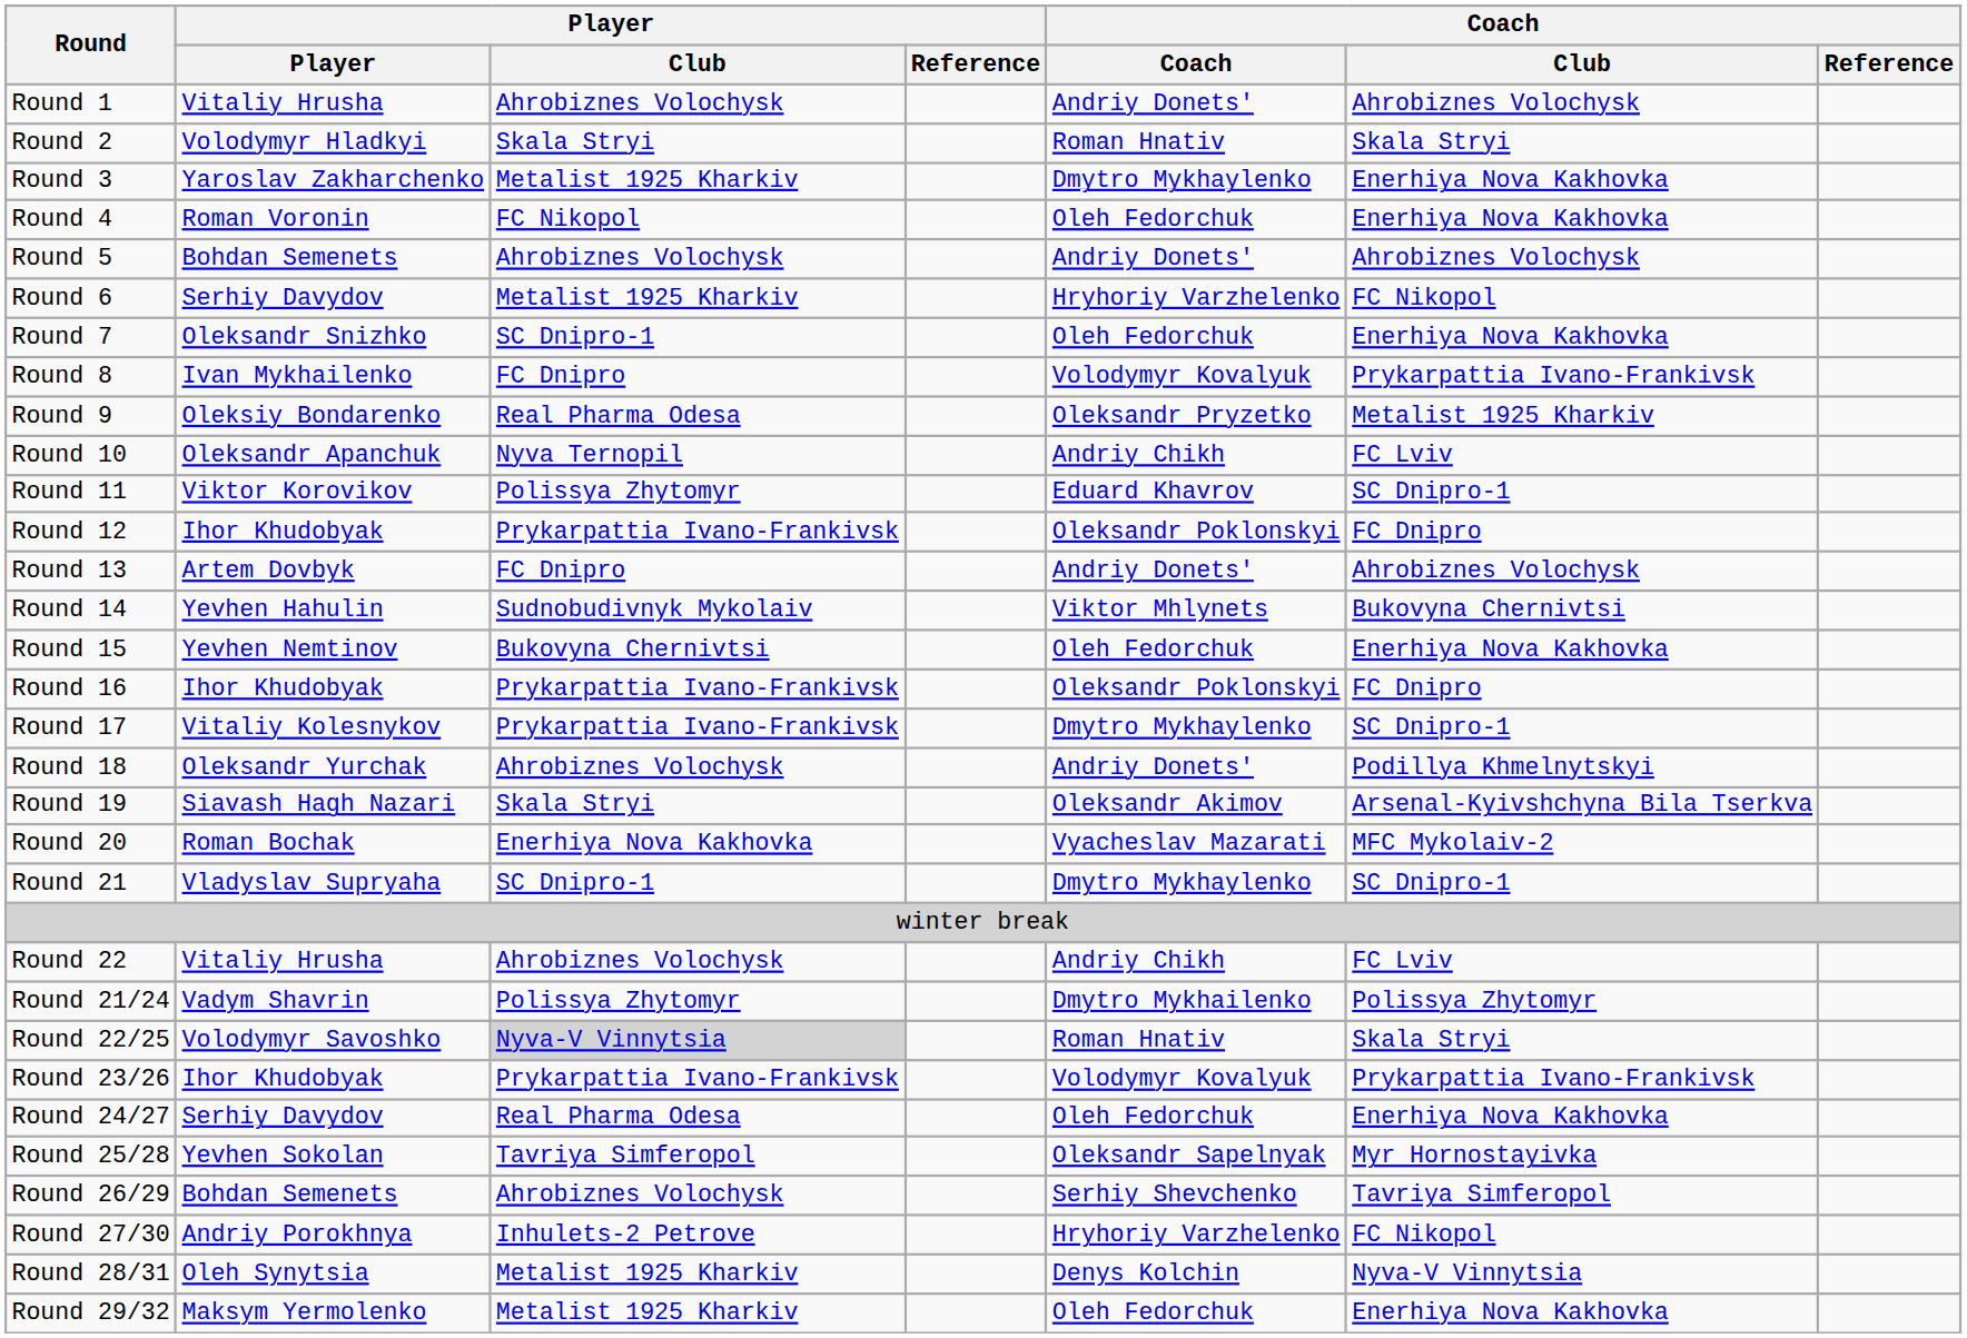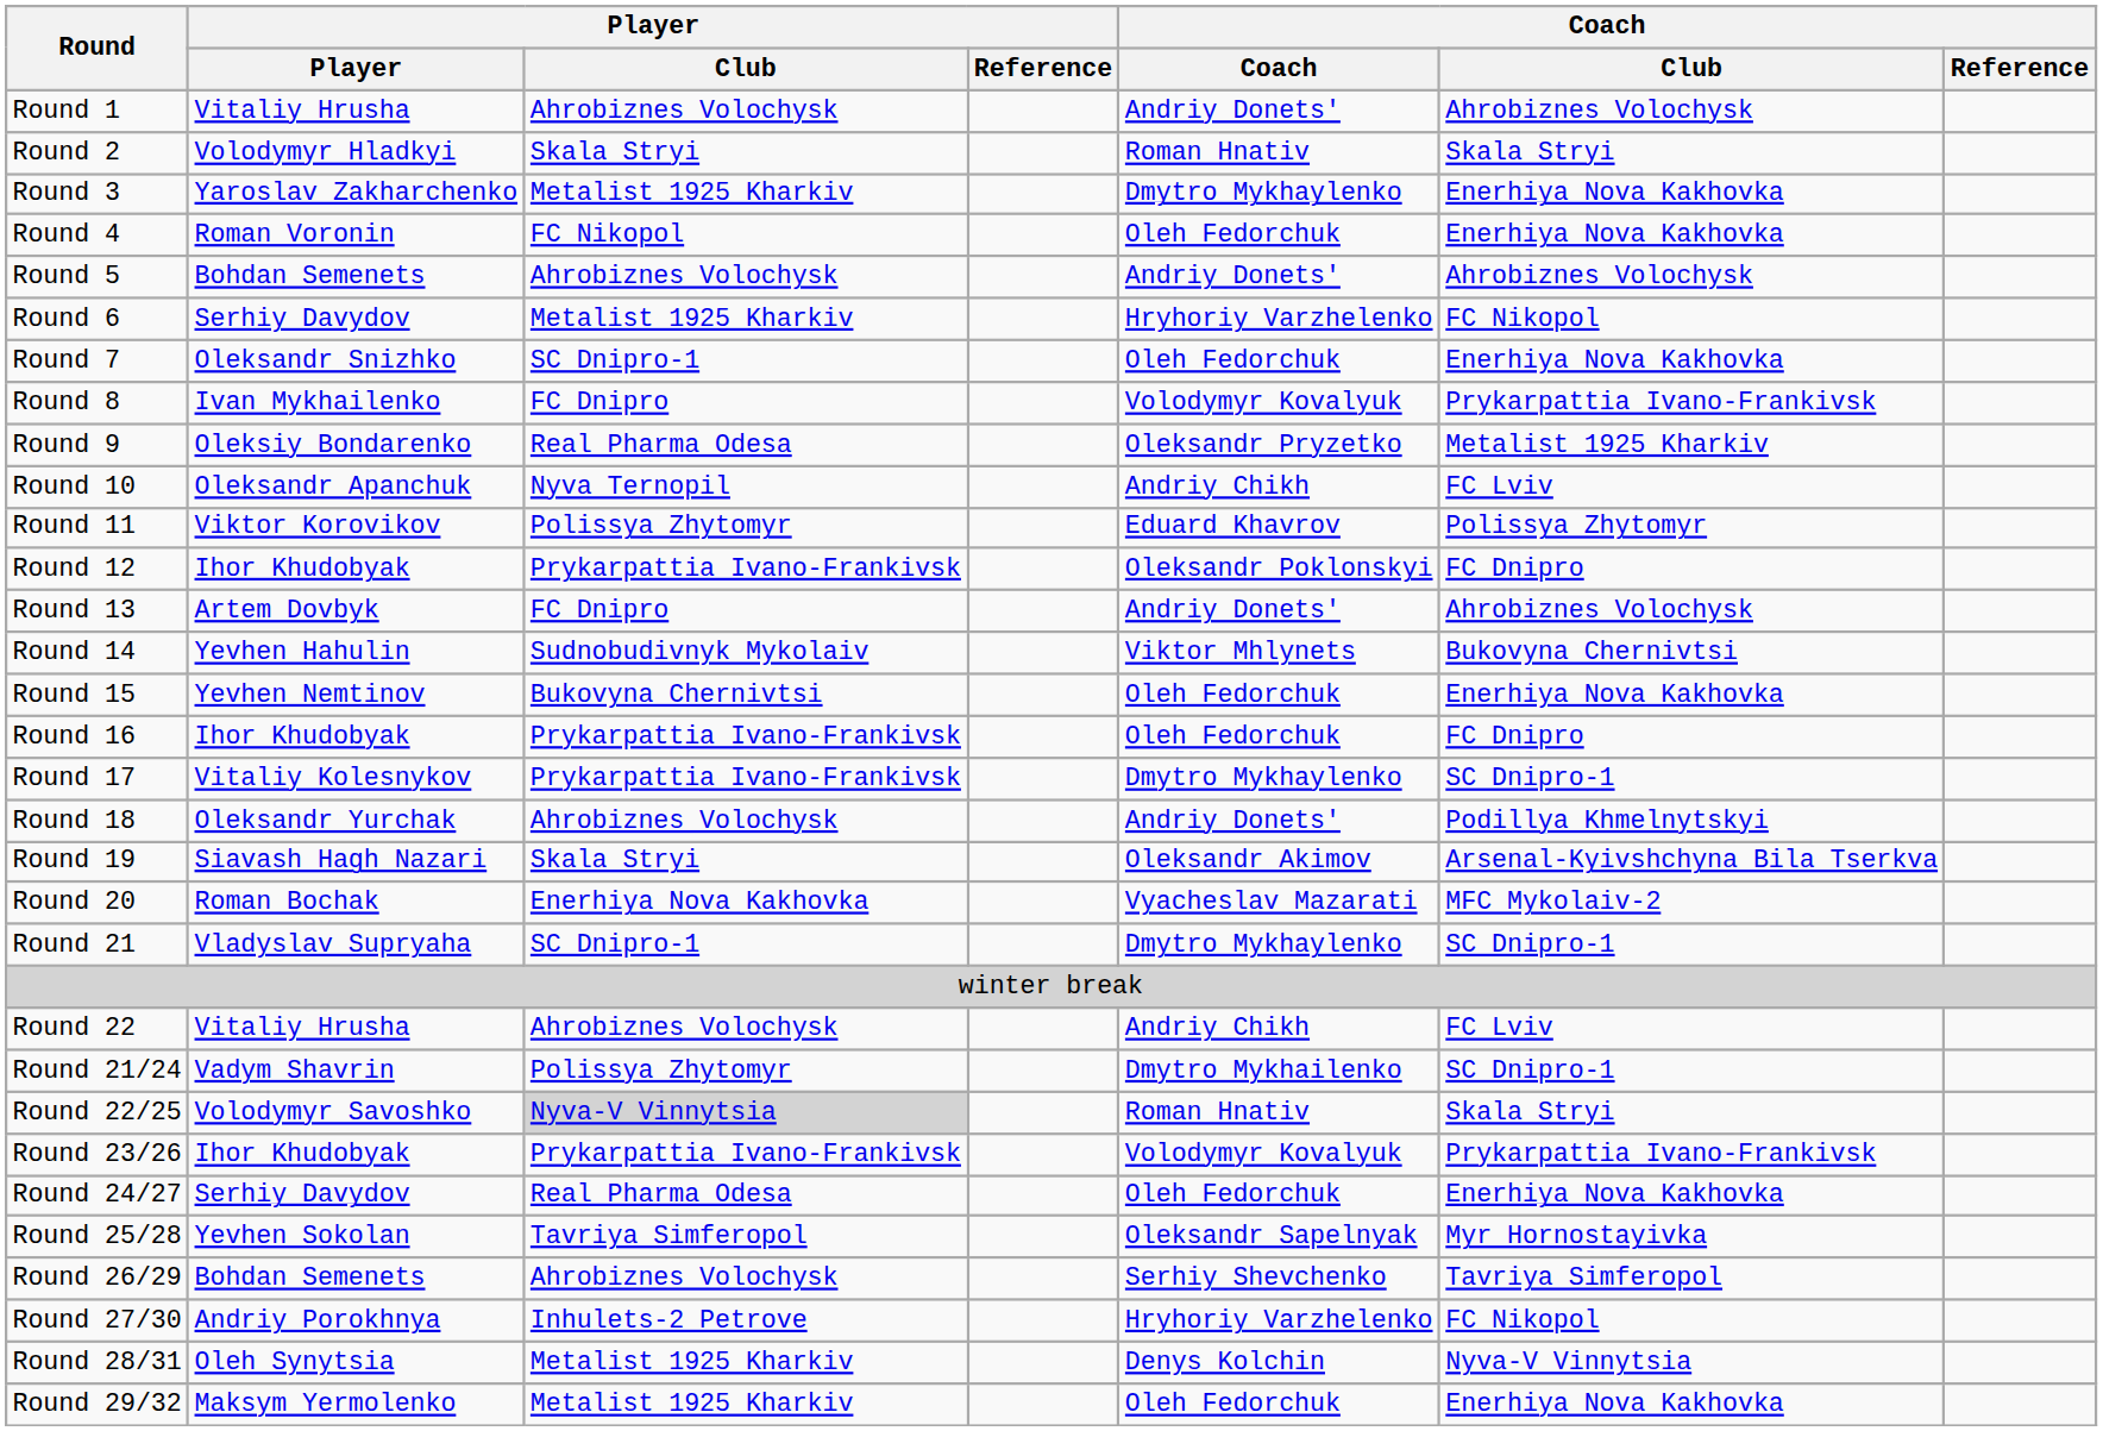 <table class="wikitable collapsible autocollapse" style="text-align:left; font-size:75%">
 <tr>
 <th rowspan="2">Round</th>
 <th colspan="3">Player</th>
 <th colspan="3">Coach</th>
 </tr>
 <tr>
 <th>Player</th>
 <th>Club</th>
 <th>Reference</th>
 <th>Coach</th>
 <th>Club</th>
 <th>Reference</th>
 </tr>
 <tr>
 <td>Round 1</td>
 <td> <a href='#'>Vitaliy Hrusha</a></td>
 <td><a href='#'>Ahrobiznes Volochysk</a></td>
 <td align=center></td>
 <td> <a href='#'>Andriy Donets'</a></td>
 <td><a href='#'>Ahrobiznes Volochysk</a></td>
 <td align=center></td>
 </tr>
 <tr>
 <td>Round 2</td>
 <td> <a href='#'>Volodymyr Hladkyi</a></td>
 <td><a href='#'>Skala Stryi</a></td>
 <td align=center></td>
 <td> <a href='#'>Roman Hnativ</a></td>
 <td><a href='#'>Skala Stryi</a></td>
 <td align=center></td>
 </tr>
 <tr>
 <td>Round 3</td>
 <td> <a href='#'>Yaroslav Zakharchenko</a></td>
 <td><a href='#'>Metalist 1925 Kharkiv</a></td>
 <td align=center></td>
 <td> <a href='#'>Dmytro Mykhaylenko</a></td>
 <td><a href='#'>Enerhiya Nova Kakhovka</a></td>
 <td align=center></td>
 </tr>
 <tr>
 <td>Round 4</td>
 <td> <a href='#'>Roman Voronin</a></td>
 <td><a href='#'>FC Nikopol</a></td>
 <td align=center></td>
 <td> <a href='#'>Oleh Fedorchuk</a></td>
 <td><a href='#'>Enerhiya Nova Kakhovka</a></td>
 <td align=center></td>
 </tr>
 <tr>
 <td>Round 5</td>
 <td> <a href='#'>Bohdan Semenets</a></td>
 <td><a href='#'>Ahrobiznes Volochysk</a></td>
 <td align=center></td>
 <td> <a href='#'>Andriy Donets'</a></td>
 <td><a href='#'>Ahrobiznes Volochysk</a></td>
 <td align=center></td>
 </tr>
 <tr>
 <td>Round 6</td>
 <td> <a href='#'>Serhiy Davydov</a></td>
 <td><a href='#'>Metalist 1925 Kharkiv</a></td>
 <td align=center></td>
 <td> <a href='#'>Hryhoriy Varzhelenko</a></td>
 <td><a href='#'>FC Nikopol</a></td>
 <td align=center></td>
 </tr>
 <tr>
 <td>Round 7</td>
 <td> <a href='#'>Oleksandr Snizhko</a></td>
 <td><a href='#'>SC Dnipro-1</a></td>
 <td align=center></td>
 <td> <a href='#'>Oleh Fedorchuk</a></td>
 <td><a href='#'>Enerhiya Nova Kakhovka</a></td>
 <td align=center></td>
 </tr>
 <tr>
 <td>Round 8</td>
 <td> <a href='#'>Ivan Mykhailenko</a></td>
 <td><a href='#'>FC Dnipro</a></td>
 <td align=center></td>
 <td> <a href='#'>Volodymyr Kovalyuk</a></td>
 <td><a href='#'>Prykarpattia Ivano-Frankivsk</a></td>
 <td align=center></td>
 </tr>
 <tr>
 <td>Round 9</td>
 <td> <a href='#'>Oleksiy Bondarenko</a></td>
 <td><a href='#'>Real Pharma Odesa</a></td>
 <td align=center></td>
 <td> <a href='#'>Oleksandr Pryzetko</a></td>
 <td><a href='#'>Metalist 1925 Kharkiv</a></td>
 <td align=center></td>
 </tr>
 <tr>
 <td>Round 10</td>
 <td> <a href='#'>Oleksandr Apanchuk</a></td>
 <td><a href='#'>Nyva Ternopil</a></td>
 <td align=center></td>
 <td> <a href='#'>Andriy Chikh</a></td>
 <td><a href='#'>FC Lviv</a></td>
 <td align=center></td>
 </tr>
 <tr>
 <td>Round 11</td>
 <td> <a href='#'>Viktor Korovikov</a></td>
 <td><a href='#'>Polissya Zhytomyr</a></td>
 <td align=center></td>
 <td> <a href='#'>Eduard Khavrov</a></td>
-<td><a href='#'>SC Dnipro-1</a></td>
+<td><a href='#'>Polissya Zhytomyr</a></td>
 <td align=center></td>
 </tr>
 <tr>
 <td>Round 12</td>
 <td> <a href='#'>Ihor Khudobyak</a></td>
 <td><a href='#'>Prykarpattia Ivano-Frankivsk</a></td>
 <td align=center></td>
 <td> <a href='#'>Oleksandr Poklonskyi</a></td>
 <td><a href='#'>FC Dnipro</a></td>
 <td align=center></td>
 </tr>
 <tr>
 <td>Round 13</td>
 <td> <a href='#'>Artem Dovbyk</a></td>
 <td><a href='#'>FC Dnipro</a></td>
 <td align=center></td>
 <td> <a href='#'>Andriy Donets'</a></td>
 <td><a href='#'>Ahrobiznes Volochysk</a></td>
 <td align=center></td>
 </tr>
 <tr>
 <td>Round 14</td>
 <td> <a href='#'>Yevhen Hahulin</a></td>
 <td><a href='#'>Sudnobudivnyk Mykolaiv</a></td>
 <td align=center></td>
 <td> <a href='#'>Viktor Mhlynets</a></td>
 <td><a href='#'>Bukovyna Chernivtsi</a></td>
 <td align=center></td>
 </tr>
 <tr>
 <td>Round 15</td>
 <td> <a href='#'>Yevhen Nemtinov</a></td>
 <td><a href='#'>Bukovyna Chernivtsi</a></td>
 <td align=center></td>
 <td> <a href='#'>Oleh Fedorchuk</a></td>
 <td><a href='#'>Enerhiya Nova Kakhovka</a></td>
 <td align=center></td>
 </tr>
 <tr>
 <td>Round 16</td>
 <td> <a href='#'>Ihor Khudobyak</a></td>
 <td><a href='#'>Prykarpattia Ivano-Frankivsk</a></td>
 <td align=center></td>
-<td> <a href='#'>Oleksandr Poklonskyi</a></td>
+<td> <a href='#'>Oleh Fedorchuk</a></td>
 <td><a href='#'>FC Dnipro</a></td>
 <td align=center></td>
 </tr>
 <tr>
 <td>Round 17</td>
 <td> <a href='#'>Vitaliy Kolesnykov</a></td>
 <td><a href='#'>Prykarpattia Ivano-Frankivsk</a></td>
 <td align=center></td>
 <td> <a href='#'>Dmytro Mykhaylenko</a></td>
 <td><a href='#'>SC Dnipro-1</a></td>
 <td align=center></td>
 </tr>
 <tr>
 <td>Round 18</td>
 <td> <a href='#'>Oleksandr Yurchak</a></td>
 <td><a href='#'>Ahrobiznes Volochysk</a></td>
 <td align=center></td>
 <td> <a href='#'>Andriy Donets'</a></td>
 <td><a href='#'>Podillya Khmelnytskyi</a></td>
 <td align=center></td>
 </tr>
 <tr>
 <td>Round 19</td>
 <td> <a href='#'>Siavash Hagh Nazari</a></td>
 <td><a href='#'>Skala Stryi</a></td>
 <td align=center></td>
 <td> <a href='#'>Oleksandr Akimov</a></td>
 <td><a href='#'>Arsenal-Kyivshchyna Bila Tserkva</a></td>
 <td align=center></td>
 </tr>
 <tr>
 <td>Round 20</td>
 <td> <a href='#'>Roman Bochak</a></td>
 <td><a href='#'>Enerhiya Nova Kakhovka</a></td>
 <td align=center></td>
 <td> <a href='#'>Vyacheslav Mazarati</a></td>
 <td><a href='#'>MFC Mykolaiv-2</a></td>
 <td align=center></td>
 </tr>
 <tr>
 <td>Round 21</td>
 <td> <a href='#'>Vladyslav Supryaha</a></td>
 <td><a href='#'>SC Dnipro-1</a></td>
 <td align=center></td>
 <td> <a href='#'>Dmytro Mykhaylenko</a></td>
 <td><a href='#'>SC Dnipro-1</a></td>
 <td align=center></td>
 </tr>
 <tr>
 <td colspan=7 align=center bgcolor=lightgrey>winter break</td>
 </tr>
 <tr>
 <td>Round 22</td>
 <td> <a href='#'>Vitaliy Hrusha</a></td>
 <td><a href='#'>Ahrobiznes Volochysk</a></td>
 <td align=center></td>
 <td> <a href='#'>Andriy Chikh</a></td>
 <td><a href='#'>FC Lviv</a></td>
 <td align=center></td>
 </tr>
 <tr>
 <td>Round 21/24</td>
 <td> <a href='#'>Vadym Shavrin</a></td>
 <td><a href='#'>Polissya Zhytomyr</a></td>
 <td align=center></td>
 <td> <a href='#'>Dmytro Mykhailenko</a></td>
-<td><a href='#'>Polissya Zhytomyr</a></td>
+<td><a href='#'>SC Dnipro-1</a></td>
 <td align=center></td>
 </tr>
 <tr>
 <td>Round 22/25</td>
 <td> <a href='#'>Volodymyr Savoshko</a></td>
 <td style="background: lightgrey;"><a href='#'>Nyva-V Vinnytsia</a></td>
 <td align=center></td>
 <td> <a href='#'>Roman Hnativ</a></td>
 <td><a href='#'>Skala Stryi</a></td>
 <td align=center></td>
 </tr>
 <tr>
 <td>Round 23/26</td>
 <td> <a href='#'>Ihor Khudobyak</a></td>
 <td><a href='#'>Prykarpattia Ivano-Frankivsk</a></td>
 <td align=center></td>
 <td> <a href='#'>Volodymyr Kovalyuk</a></td>
 <td><a href='#'>Prykarpattia Ivano-Frankivsk</a></td>
 <td align=center></td>
 </tr>
 <tr>
 <td>Round 24/27</td>
 <td> <a href='#'>Serhiy Davydov</a></td>
 <td><a href='#'>Real Pharma Odesa</a></td>
 <td align=center></td>
 <td> <a href='#'>Oleh Fedorchuk</a></td>
 <td><a href='#'>Enerhiya Nova Kakhovka</a></td>
 <td align=center></td>
 </tr>
 <tr>
 <td>Round 25/28</td>
 <td> <a href='#'>Yevhen Sokolan</a></td>
 <td><a href='#'>Tavriya Simferopol</a></td>
 <td align=center></td>
 <td> <a href='#'>Oleksandr Sapelnyak</a></td>
 <td><a href='#'>Myr Hornostayivka</a></td>
 <td align=center></td>
 </tr>
 <tr>
 <td>Round 26/29</td>
 <td> <a href='#'>Bohdan Semenets</a></td>
 <td><a href='#'>Ahrobiznes Volochysk</a></td>
 <td align=center></td>
 <td> <a href='#'>Serhiy Shevchenko</a></td>
 <td><a href='#'>Tavriya Simferopol</a></td>
 <td align=center></td>
 </tr>
 <tr>
 <td>Round 27/30</td>
 <td> <a href='#'>Andriy Porokhnya</a></td>
 <td><a href='#'>Inhulets-2 Petrove</a></td>
 <td align=center></td>
 <td> <a href='#'>Hryhoriy Varzhelenko</a></td>
 <td><a href='#'>FC Nikopol</a></td>
 <td align=center></td>
 </tr>
 <tr>
 <td>Round 28/31</td>
 <td> <a href='#'>Oleh Synytsia</a></td>
 <td><a href='#'>Metalist 1925 Kharkiv</a></td>
 <td align=center></td>
 <td> <a href='#'>Denys Kolchin</a></td>
 <td><a href='#'>Nyva-V Vinnytsia</a></td>
 <td align=center></td>
 </tr>
 <tr>
 <td>Round 29/32</td>
 <td>  <a href='#'>Maksym Yermolenko</a></td>
 <td><a href='#'>Metalist 1925 Kharkiv</a></td>
 <td align=center></td>
 <td> <a href='#'>Oleh Fedorchuk</a></td>
 <td><a href='#'>Enerhiya Nova Kakhovka</a></td>
 <td align=center></td>
 </tr>
 </table>
